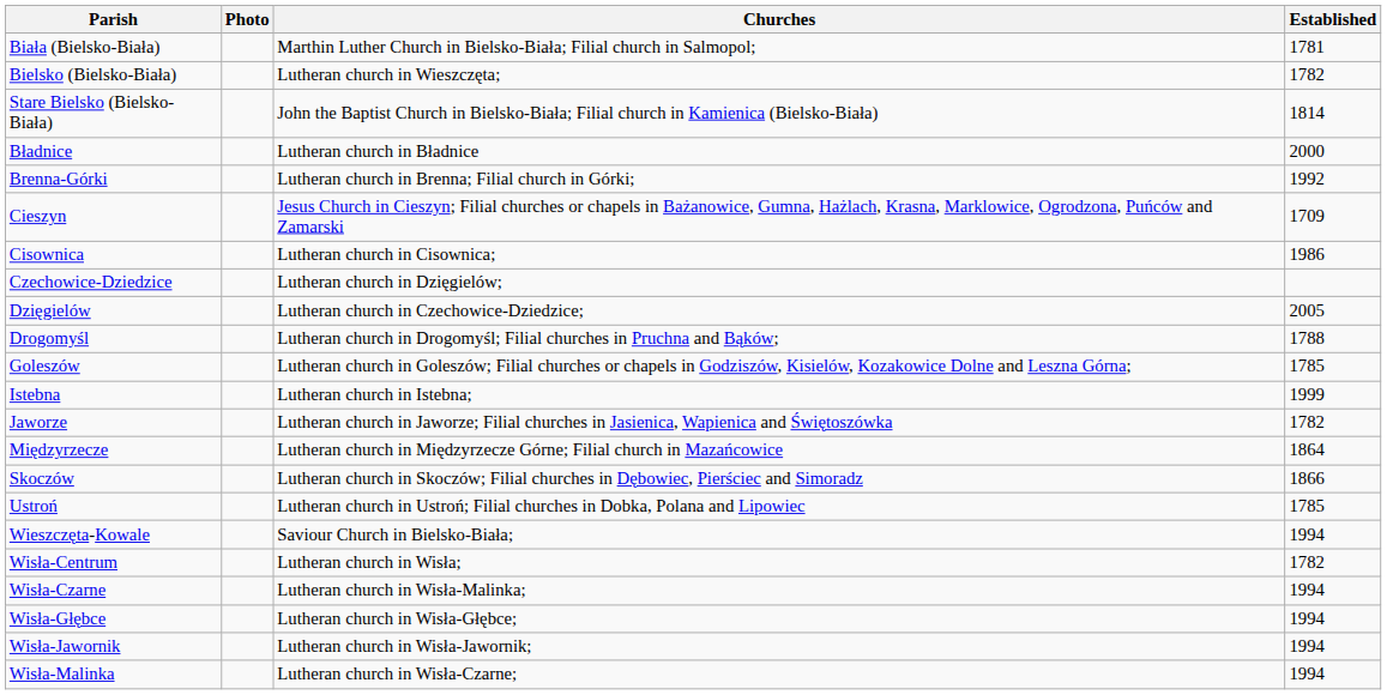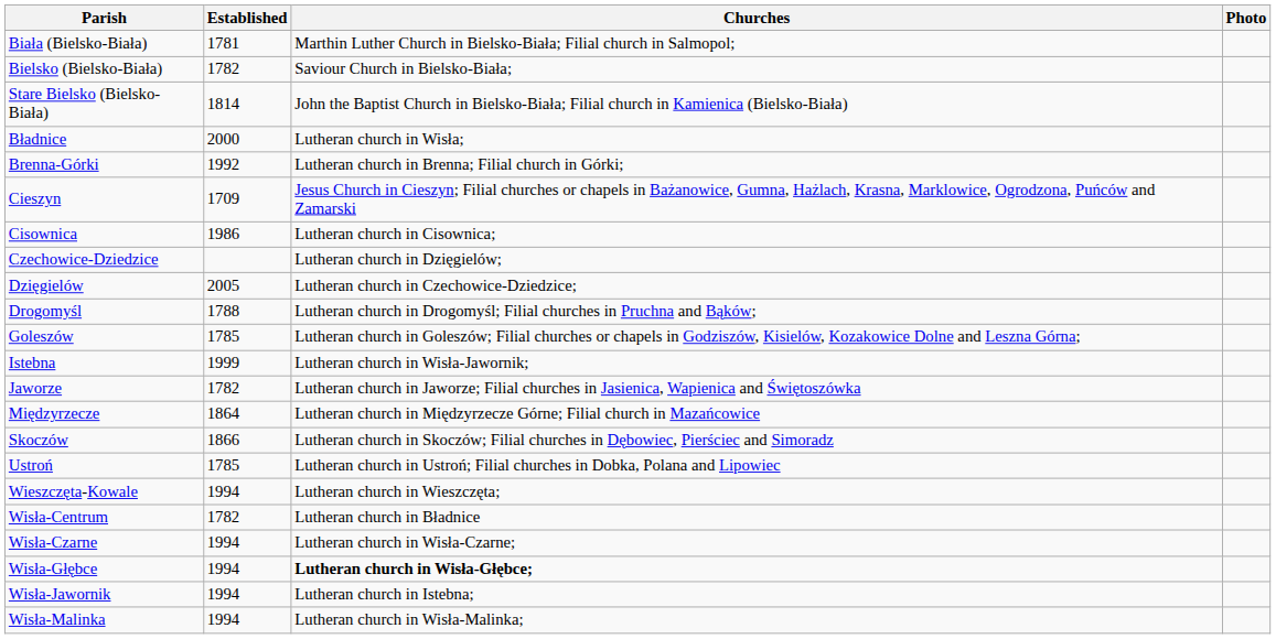 <table class="wikitable sortable">
 <tr>
 <th>Parish</th>
+<th>Established</th>
+<th class="unsortable">Churches</th>
 <th class="unsortable">Photo</th>
-<th class="unsortable">Churches</th>
-<th>Established</th>
 </tr>
 <tr>
 <td><a href='#'>Biała</a> (Bielsko-Biała)</td>
+<td>1781</td>
+<td>Marthin Luther Church in Bielsko-Biała; Filial church in Salmopol;</td>
 <td align=center></td>
-<td>Marthin Luther Church in Bielsko-Biała; Filial church in Salmopol;</td>
-<td>1781</td>
 </tr>
 <tr>
 <td><a href='#'>Bielsko</a> (Bielsko-Biała)</td>
+<td>1782</td>
+<td>Saviour Church in Bielsko-Biała;</td>
 <td align=center></td>
-<td>Lutheran church in Wieszczęta;</td>
-<td>1782</td>
 </tr>
 <tr>
 <td><a href='#'>Stare Bielsko</a> (Bielsko-Biała)</td>
+<td>1814</td>
+<td>John the Baptist Church in Bielsko-Biała; Filial church in <a href='#'>Kamienica</a> (Bielsko-Biała)</td>
 <td align=center></td>
-<td>John the Baptist Church in Bielsko-Biała; Filial church in <a href='#'>Kamienica</a> (Bielsko-Biała)</td>
-<td>1814</td>
 </tr>
 <tr>
 <td><a href='#'>Bładnice</a></td>
+<td>2000</td>
+<td>Lutheran church in Wisła;</td>
 <td align=center></td>
-<td>Lutheran church in Bładnice</td>
-<td>2000</td>
 </tr>
 <tr>
 <td><a href='#'>Brenna-Górki</a></td>
+<td>1992</td>
+<td>Lutheran church in Brenna; Filial church in Górki;</td>
 <td align=center></td>
-<td>Lutheran church in Brenna; Filial church in Górki;</td>
-<td>1992</td>
 </tr>
 <tr>
 <td><a href='#'>Cieszyn</a></td>
+<td>1709</td>
+<td><a href='#'>Jesus Church in Cieszyn</a>; Filial churches or chapels in <a href='#'>Bażanowice</a>, <a href='#'>Gumna</a>, <a href='#'>Hażlach</a>, <a href='#'>Krasna</a>, <a href='#'>Marklowice</a>, <a href='#'>Ogrodzona</a>, <a href='#'>Puńców</a> and <a href='#'>Zamarski</a></td>
 <td align=center></td>
-<td><a href='#'>Jesus Church in Cieszyn</a>; Filial churches or chapels in <a href='#'>Bażanowice</a>, <a href='#'>Gumna</a>, <a href='#'>Hażlach</a>, <a href='#'>Krasna</a>, <a href='#'>Marklowice</a>, <a href='#'>Ogrodzona</a>, <a href='#'>Puńców</a> and <a href='#'>Zamarski</a></td>
-<td>1709</td>
 </tr>
 <tr>
 <td><a href='#'>Cisownica</a></td>
+<td>1986</td>
+<td>Lutheran church in Cisownica;</td>
 <td align=center></td>
-<td>Lutheran church in Cisownica;</td>
-<td>1986</td>
 </tr>
 <tr>
 <td><a href='#'>Czechowice-Dziedzice</a></td>
+<td></td>
+<td>Lutheran church in Dzięgielów;</td>
 <td align=center></td>
-<td>Lutheran church in Dzięgielów;</td>
-<td></td>
 </tr>
 <tr>
 <td><a href='#'>Dzięgielów</a></td>
+<td>2005</td>
+<td>Lutheran church in Czechowice-Dziedzice;</td>
 <td align=center></td>
-<td>Lutheran church in Czechowice-Dziedzice;</td>
-<td>2005</td>
 </tr>
 <tr>
 <td><a href='#'>Drogomyśl</a></td>
+<td>1788</td>
+<td>Lutheran church in Drogomyśl; Filial churches in <a href='#'>Pruchna</a> and <a href='#'>Bąków</a>;</td>
 <td align=center></td>
-<td>Lutheran church in Drogomyśl; Filial churches in <a href='#'>Pruchna</a> and <a href='#'>Bąków</a>;</td>
-<td>1788</td>
 </tr>
 <tr>
 <td><a href='#'>Goleszów</a></td>
+<td>1785</td>
+<td>Lutheran church in Goleszów; Filial churches or chapels in <a href='#'>Godziszów</a>, <a href='#'>Kisielów</a>, <a href='#'>Kozakowice Dolne</a> and <a href='#'>Leszna Górna</a>;</td>
 <td align=center></td>
-<td>Lutheran church in Goleszów; Filial churches or chapels in <a href='#'>Godziszów</a>, <a href='#'>Kisielów</a>, <a href='#'>Kozakowice Dolne</a> and <a href='#'>Leszna Górna</a>;</td>
-<td>1785</td>
 </tr>
 <tr>
 <td><a href='#'>Istebna</a></td>
+<td>1999</td>
+<td>Lutheran church in Wisła-Jawornik;</td>
 <td align=center></td>
-<td>Lutheran church in Istebna;</td>
-<td>1999</td>
 </tr>
 <tr>
 <td><a href='#'>Jaworze</a></td>
+<td>1782</td>
+<td>Lutheran church in Jaworze; Filial churches in <a href='#'>Jasienica</a>, <a href='#'>Wapienica</a> and <a href='#'>Świętoszówka</a></td>
 <td align=center></td>
-<td>Lutheran church in Jaworze; Filial churches in <a href='#'>Jasienica</a>, <a href='#'>Wapienica</a> and <a href='#'>Świętoszówka</a></td>
-<td>1782</td>
 </tr>
 <tr>
 <td><a href='#'>Międzyrzecze</a></td>
+<td>1864</td>
+<td>Lutheran church in Międzyrzecze Górne; Filial church in <a href='#'>Mazańcowice</a></td>
 <td align=center></td>
-<td>Lutheran church in Międzyrzecze Górne; Filial church in <a href='#'>Mazańcowice</a></td>
-<td>1864</td>
 </tr>
 <tr>
 <td><a href='#'>Skoczów</a></td>
+<td>1866</td>
+<td>Lutheran church in Skoczów; Filial churches in <a href='#'>Dębowiec</a>, <a href='#'>Pierściec</a> and <a href='#'>Simoradz</a></td>
 <td align=center></td>
-<td>Lutheran church in Skoczów; Filial churches in <a href='#'>Dębowiec</a>, <a href='#'>Pierściec</a> and <a href='#'>Simoradz</a></td>
-<td>1866</td>
 </tr>
 <tr>
 <td><a href='#'>Ustroń</a></td>
+<td>1785</td>
+<td>Lutheran church in Ustroń; Filial churches in  Dobka, Polana and <a href='#'>Lipowiec</a></td>
 <td align=center></td>
-<td>Lutheran church in Ustroń; Filial churches in  Dobka, Polana and <a href='#'>Lipowiec</a></td>
-<td>1785</td>
 </tr>
 <tr>
 <td><a href='#'>Wieszczęta</a>-<a href='#'>Kowale</a></td>
+<td>1994</td>
+<td>Lutheran church in Wieszczęta;</td>
 <td align=center></td>
-<td>Saviour Church in Bielsko-Biała;</td>
-<td>1994</td>
 </tr>
 <tr>
 <td><a href='#'>Wisła-Centrum</a></td>
+<td>1782</td>
+<td>Lutheran church in Bładnice</td>
 <td align=center></td>
-<td>Lutheran church in Wisła;</td>
-<td>1782</td>
 </tr>
 <tr>
 <td><a href='#'>Wisła-Czarne</a></td>
+<td>1994</td>
+<td>Lutheran church in Wisła-Czarne;</td>
 <td align=center></td>
-<td>Lutheran church in Wisła-Malinka;</td>
-<td>1994</td>
 </tr>
 <tr>
 <td><a href='#'>Wisła-Głębce</a></td>
+<td>1994</td>
+<td><strong>Lutheran church in Wisła-Głębce;</strong></td>
 <td align=center></td>
-<td>Lutheran church in Wisła-Głębce;</td>
-<td>1994</td>
 </tr>
 <tr>
 <td><a href='#'>Wisła-Jawornik</a></td>
+<td>1994</td>
+<td>Lutheran church in Istebna;</td>
 <td align=center></td>
-<td>Lutheran church in Wisła-Jawornik;</td>
-<td>1994</td>
 </tr>
 <tr>
 <td><a href='#'>Wisła-Malinka</a></td>
+<td>1994</td>
+<td>Lutheran church in Wisła-Malinka;</td>
 <td align=center></td>
-<td>Lutheran church in Wisła-Czarne;</td>
-<td>1994</td>
 </tr>
 </table>
